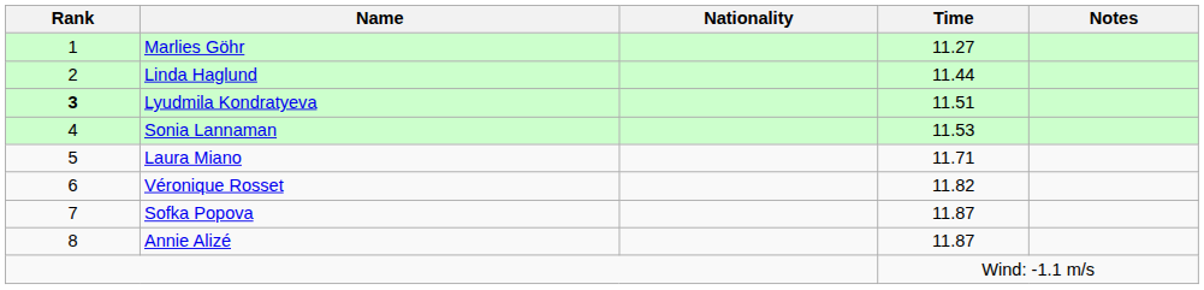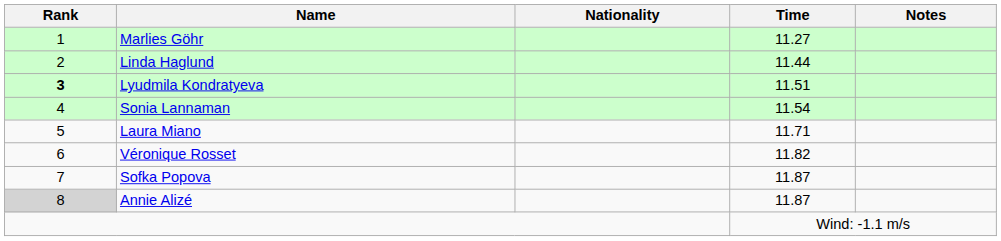 <table class="wikitable sortable" style="text-align:center;width: 55%">
 <tr>
 <th>Rank</th>
 <th>Name</th>
 <th>Nationality</th>
 <th>Time</th>
 <th>Notes</th>
 </tr>
 <tr bgcolor=ccffcc>
 <td>1</td>
 <td align=left><a href='#'>Marlies Göhr</a></td>
 <td align=left></td>
 <td>11.27</td>
 <td></td>
 </tr>
 <tr bgcolor=ccffcc>
 <td>2</td>
 <td align=left><a href='#'>Linda Haglund</a></td>
 <td align=left></td>
 <td>11.44</td>
 <td></td>
 </tr>
 <tr bgcolor=ccffcc>
 <td><strong>3</strong></td>
 <td align=left><a href='#'>Lyudmila Kondratyeva</a></td>
 <td align=left></td>
 <td>11.51</td>
 <td></td>
 </tr>
 <tr bgcolor=ccffcc>
 <td>4</td>
 <td align=left><a href='#'>Sonia Lannaman</a></td>
 <td align=left></td>
-<td>11.53</td>
+<td>11.54</td>
 <td></td>
 </tr>
 <tr>
 <td>5</td>
 <td align=left><a href='#'>Laura Miano</a></td>
 <td align=left></td>
 <td>11.71</td>
 <td></td>
 </tr>
 <tr>
 <td>6</td>
 <td align=left><a href='#'>Véronique Rosset</a></td>
 <td align=left></td>
 <td>11.82</td>
 <td></td>
 </tr>
 <tr>
 <td>7</td>
 <td align=left><a href='#'>Sofka Popova</a></td>
 <td align=left></td>
 <td>11.87</td>
 <td></td>
 </tr>
 <tr>
-<td>8</td>
+<td style="background: lightgrey;">8</td>
 <td align=left><a href='#'>Annie Alizé</a></td>
 <td align=left></td>
 <td>11.87</td>
 <td></td>
 </tr>
 <tr>
 <td colspan="3"></td>
 <td colspan="2">Wind: -1.1 m/s</td>
 </tr>
 </table>
